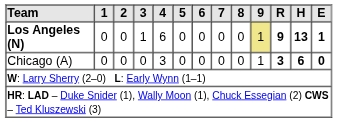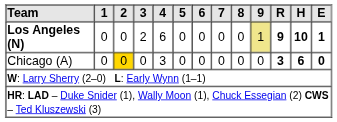 <table border=1 cellspacing=0 width=425 style="margin-left:3em;">
 <tr style="text-align:center; background-color:#e6e6e6;">
 <th align=left width=125>Team</th>
 <th width=25>1</th>
 <th width=25>2</th>
 <th width=25>3</th>
 <th width=25>4</th>
 <th width=25>5</th>
 <th width=25>6</th>
 <th width=25>7</th>
 <th width=25>8</th>
 <th width=25>9</th>
 <th width=25>R</th>
 <th width=25>H</th>
 <th width=25>E</th>
 </tr>
 <tr style="text-align:center;">
 <td align=left><strong>Los Angeles (N)</strong></td>
 <td>0</td>
 <td>0</td>
-<td>1</td>
+<td>2</td>
 <td>6</td>
 <td>0</td>
 <td>0</td>
 <td>0</td>
 <td>0</td>
 <td style="background: khaki;">1</td>
 <td><strong>9</strong></td>
-<td><strong>13</strong></td>
+<td><strong>10</strong></td>
 <td><strong>1</strong></td>
 </tr>
 <tr style="text-align:center;">
 <td align=left>Chicago (A)</td>
 <td>0</td>
-<td>0</td>
+<td style="background: gold;">0</td>
 <td>0</td>
 <td>3</td>
 <td>0</td>
 <td>0</td>
 <td>0</td>
 <td>0</td>
-<td>1</td>
+<td>0</td>
 <td><strong>3</strong></td>
 <td><strong>6</strong></td>
 <td><strong>0</strong></td>
 </tr>
 <tr style="text-align:left;">
 <td colspan=13><small><strong>W</strong>: <a href='#'>Larry Sherry</a> (2–0)   <strong>L</strong>: <a href='#'>Early Wynn</a> (1–1)</small></td>
 </tr>
 <tr style="text-align:left;">
 <td colspan=13><small><strong>HR</strong>: <strong>LAD</strong> – <a href='#'>Duke Snider</a> (1), <a href='#'>Wally Moon</a> (1), <a href='#'>Chuck Essegian</a> (2) <strong>CWS</strong> – <a href='#'>Ted Kluszewski</a> (3)</small></td>
 </tr>
 </table>
